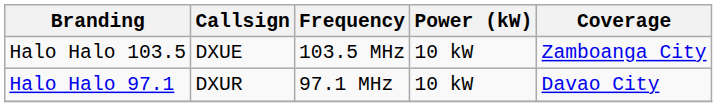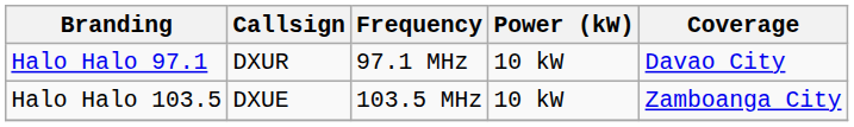 <table class="wikitable">
 <tr>
 <th>Branding</th>
 <th>Callsign</th>
 <th>Frequency</th>
 <th>Power (kW)</th>
 <th>Coverage</th>
 </tr>
 <tr>
+<td><a href='#'>Halo Halo 97.1</a></td>
+<td>DXUR</td>
+<td>97.1 MHz</td>
+<td>10 kW</td>
+<td><a href='#'>Davao City</a></td>
+</tr>
+<tr>
 <td>Halo Halo 103.5</td>
 <td>DXUE</td>
 <td>103.5 MHz</td>
 <td>10 kW</td>
 <td><a href='#'>Zamboanga City</a></td>
 </tr>
 <tr>
-<td><a href='#'>Halo Halo 97.1</a></td>
-<td>DXUR</td>
-<td>97.1 MHz</td>
-<td>10 kW</td>
-<td><a href='#'>Davao City</a></td>
-</tr>
-<tr>
 </tr>
 </table>
